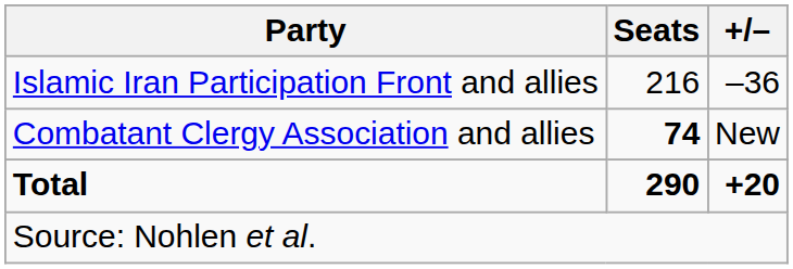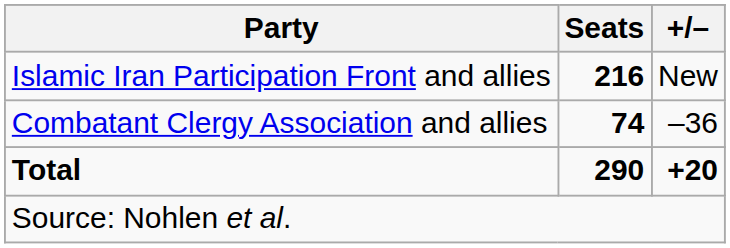 <table class=wikitable style=text-align:right>
 <tr>
 <th>Party</th>
 <th>Seats</th>
 <th>+/–</th>
 </tr>
 <tr>
 <td align=left><a href='#'>Islamic Iran Participation Front</a> and allies</td>
-<td>216</td>
-<td>–36</td>
+<td><strong>216</strong></td>
+<td>New</td>
 </tr>
 <tr>
 <td align=left><a href='#'>Combatant Clergy Association</a> and allies</td>
 <td><strong>74</strong></td>
-<td>New</td>
+<td>–36</td>
 </tr>
 <tr>
 <td align=left><strong>Total</strong></td>
 <td><strong>290</strong></td>
 <td><strong>+20</strong></td>
 </tr>
 <tr>
 <td colspan=5 align=left>Source: Nohlen <em>et al</em>.</td>
 </tr>
 </table>
